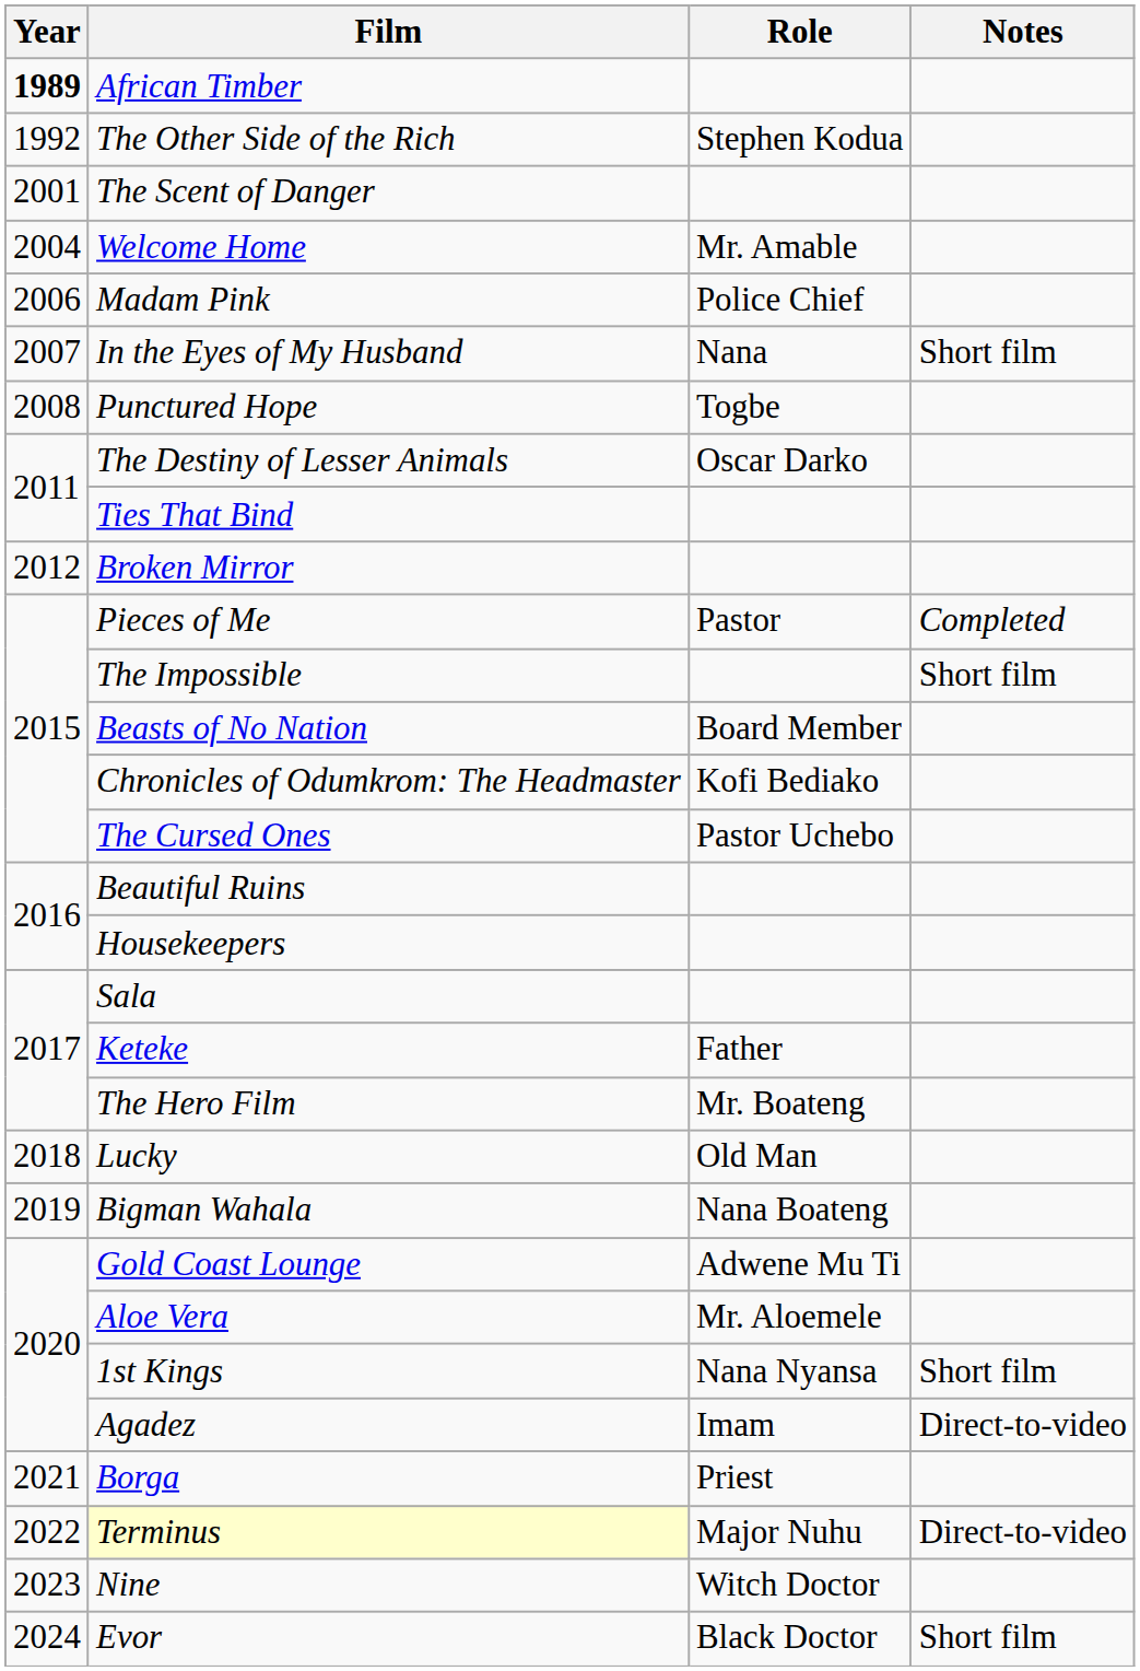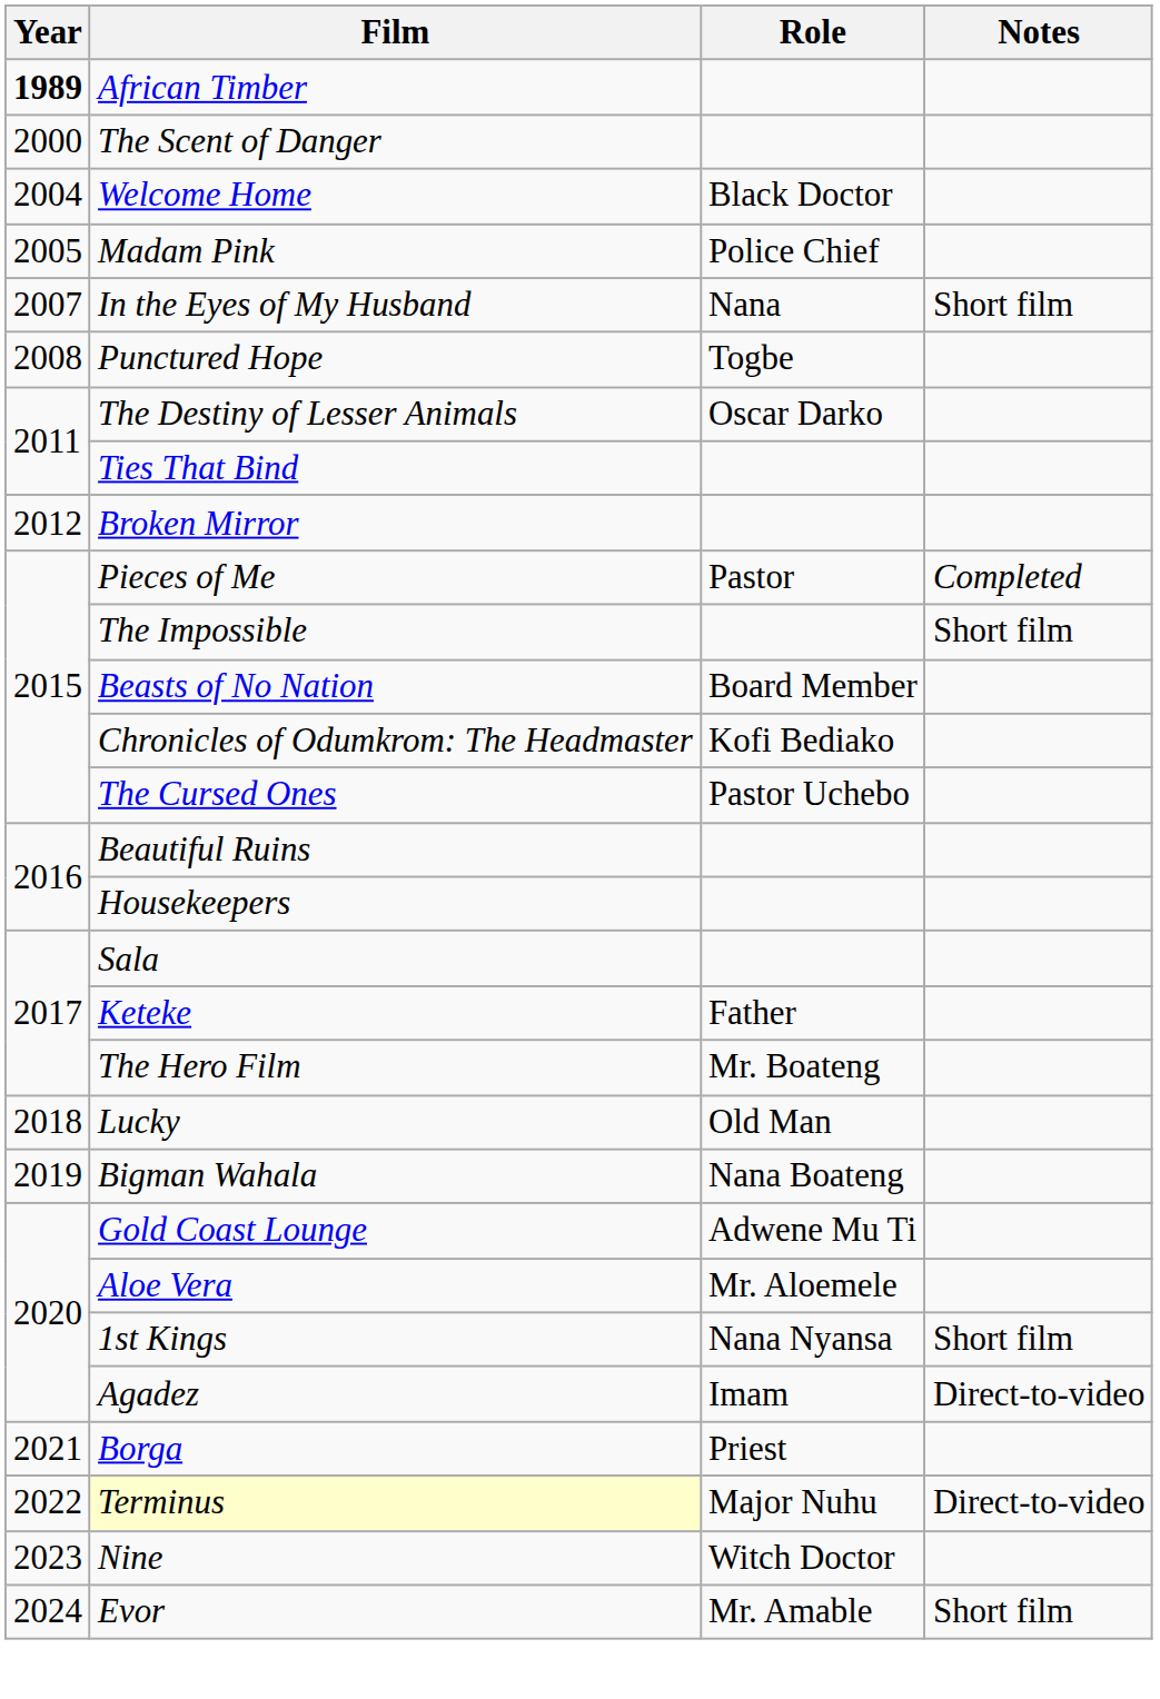 <table class="wikitable">
 <tr>
 <th>Year</th>
 <th>Film</th>
 <th>Role</th>
 <th>Notes</th>
 </tr>
 <tr>
 <td><strong>1989</strong></td>
 <td><em><a href='#'>African Timber</a></em></td>
 <td></td>
 <td></td>
 </tr>
 <tr>
-<td>1992</td>
-<td><em>The Other Side of the Rich</em></td>
-<td>Stephen Kodua</td>
-<td></td>
-</tr>
-<tr>
-<td>2001</td>
+<td>2000</td>
 <td><em>The Scent of Danger</em></td>
 <td></td>
 <td></td>
 </tr>
 <tr>
 <td>2004</td>
 <td><em><a href='#'>Welcome Home</a></em></td>
-<td>Mr. Amable</td>
+<td>Black Doctor</td>
 <td></td>
 </tr>
 <tr>
-<td>2006</td>
+<td>2005</td>
 <td><em>Madam Pink</em></td>
 <td>Police Chief</td>
 <td></td>
 </tr>
 <tr>
 <td>2007</td>
 <td><em>In the Eyes of My Husband</em></td>
 <td>Nana</td>
 <td>Short film</td>
 </tr>
 <tr>
 <td>2008</td>
 <td><em>Punctured Hope</em></td>
 <td>Togbe</td>
 <td></td>
 </tr>
 <tr>
 <td rowspan="2">2011</td>
 <td><em>The Destiny of Lesser Animals</em></td>
 <td>Oscar Darko</td>
 <td></td>
 </tr>
 <tr>
 <td><a href='#'><em>Ties That Bind</em></a></td>
 <td></td>
 <td></td>
 </tr>
 <tr>
 <td>2012</td>
 <td><em><a href='#'>Broken Mirror</a></em></td>
 <td></td>
 <td></td>
 </tr>
 <tr>
 <td rowspan="5">2015</td>
 <td><em>Pieces of Me</em></td>
 <td>Pastor</td>
 <td><em>Completed</em></td>
 </tr>
 <tr>
 <td><em>The Impossible</em></td>
 <td></td>
 <td>Short film</td>
 </tr>
 <tr>
 <td><em><a href='#'>Beasts of No Nation</a></em></td>
 <td>Board Member</td>
 <td></td>
 </tr>
 <tr>
 <td><em>Chronicles of Odumkrom: The Headmaster</em></td>
 <td>Kofi Bediako</td>
 <td></td>
 </tr>
 <tr>
 <td><em><a href='#'>The Cursed Ones</a></em></td>
 <td>Pastor Uchebo</td>
 <td></td>
 </tr>
 <tr>
 <td rowspan="2">2016</td>
 <td><em>Beautiful Ruins</em></td>
 <td></td>
 <td></td>
 </tr>
 <tr>
 <td><em>Housekeepers</em></td>
 <td></td>
 <td></td>
 </tr>
 <tr>
 <td rowspan="3">2017</td>
 <td><em>Sala</em></td>
 <td></td>
 <td></td>
 </tr>
 <tr>
 <td><em><a href='#'>Keteke</a></em></td>
 <td>Father</td>
 <td></td>
 </tr>
 <tr>
 <td><em>The Hero Film</em></td>
 <td>Mr. Boateng</td>
 <td></td>
 </tr>
 <tr>
 <td>2018</td>
 <td><em>Lucky</em></td>
 <td>Old Man</td>
 <td></td>
 </tr>
 <tr>
 <td>2019</td>
 <td><em>Bigman Wahala</em></td>
 <td>Nana Boateng</td>
 <td></td>
 </tr>
 <tr>
 <td rowspan="4">2020</td>
 <td><em><a href='#'>Gold Coast Lounge</a></em></td>
 <td>Adwene Mu Ti</td>
 <td></td>
 </tr>
 <tr>
 <td><em><a href='#'>Aloe Vera</a></em></td>
 <td>Mr. Aloemele</td>
 <td></td>
 </tr>
 <tr>
 <td><em>1st Kings</em></td>
 <td>Nana Nyansa</td>
 <td>Short film</td>
 </tr>
 <tr>
 <td><em>Agadez</em></td>
 <td>Imam</td>
 <td>Direct-to-video</td>
 </tr>
 <tr>
 <td>2021</td>
 <td><em><a href='#'>Borga</a></em></td>
 <td>Priest</td>
 <td></td>
 </tr>
 <tr>
 <td>2022</td>
 <td style="background:#FFFFCC;"><em>Terminus</em></td>
 <td>Major Nuhu</td>
 <td>Direct-to-video</td>
 </tr>
 <tr>
 <td>2023</td>
 <td><em>Nine</em></td>
 <td>Witch Doctor</td>
 <td></td>
 </tr>
 <tr>
 <td>2024</td>
 <td><em>Evor</em></td>
-<td>Black Doctor</td>
+<td>Mr. Amable</td>
 <td>Short film</td>
 </tr>
 </table>
